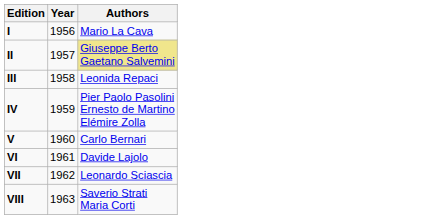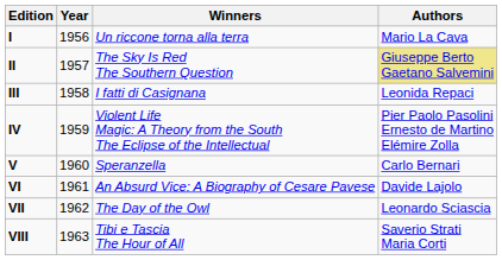 <table class="wikitable sortable">
 <tr>
 <th>Edition</th>
 <th>Year</th>
+<th>Winners</th>
 <th>Authors</th>
 </tr>
 <tr>
 <td><strong>I</strong></td>
 <td>1956</td>
+<td><em><a href='#'>Un riccone torna alla terra</a></em></td>
 <td><a href='#'>Mario La Cava</a></td>
 </tr>
 <tr>
 <td><strong>II</strong></td>
 <td>1957</td>
+<td><em><a href='#'>The Sky Is Red</a></em><br><em><a href='#'>The Southern Question</a></em></td>
 <td style="background: khaki;"><a href='#'>Giuseppe Berto</a><br><a href='#'>Gaetano Salvemini</a></td>
 </tr>
 <tr>
 <td><strong>III</strong></td>
 <td>1958</td>
+<td><em><a href='#'>I fatti di Casignana</a></em></td>
 <td><a href='#'>Leonida Repaci</a></td>
 </tr>
 <tr>
 <td><strong>IV</strong></td>
 <td>1959</td>
+<td><em><a href='#'>Violent Life</a></em><br><em><a href='#'>Magic: A Theory from the South</a></em><br><em><a href='#'>The Eclipse of the Intellectual</a></em></td>
 <td><a href='#'>Pier Paolo Pasolini</a><br><a href='#'>Ernesto de Martino</a><br><a href='#'>Elémire Zolla</a></td>
 </tr>
 <tr>
 <td><strong>V</strong></td>
 <td>1960</td>
+<td><em><a href='#'>Speranzella</a></em></td>
 <td><a href='#'>Carlo Bernari</a></td>
 </tr>
 <tr>
 <td><strong>VI</strong></td>
 <td>1961</td>
+<td><em><a href='#'>An Absurd Vice: A Biography of Cesare Pavese</a></em></td>
 <td><a href='#'>Davide Lajolo</a></td>
 </tr>
 <tr>
 <td><strong>VII</strong></td>
 <td>1962</td>
+<td><em><a href='#'>The Day of the Owl</a></em></td>
 <td><a href='#'>Leonardo Sciascia</a></td>
 </tr>
 <tr>
 <td><strong>VIII</strong></td>
 <td>1963</td>
+<td><em><a href='#'>Tibi e Tascia</a></em><br><em><a href='#'>The Hour of All</a></em></td>
 <td><a href='#'>Saverio Strati</a><br><a href='#'>Maria Corti</a></td>
 </tr>
 </table>
